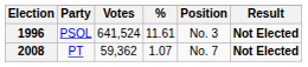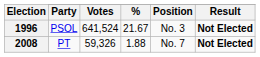 <table class="wikitable" style="text-align: center;">
 <tr>
 <th rowspan="2">Election</th>
 </tr>
 <tr>
 <th>Party</th>
 <th>Votes</th>
 <th>%</th>
 <th>Position</th>
 <th>Result</th>
 </tr>
 <tr>
 <th>1996</th>
 <td><a href='#'>PSOL</a></td>
 <td>641,524</td>
-<td>11.61</td>
+<td>21.67</td>
 <td>No. 3</td>
 <td><strong>Not Elected</strong></td>
 </tr>
 <tr>
 <th>2008</th>
 <td><a href='#'>PT</a></td>
-<td>59,362</td>
-<td>1.07</td>
+<td>59,326</td>
+<td>1.88</td>
 <td>No. 7</td>
 <td><strong>Not Elected</strong></td>
 </tr>
 </table>
